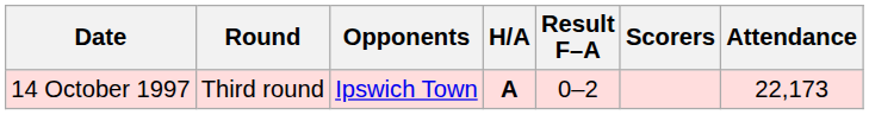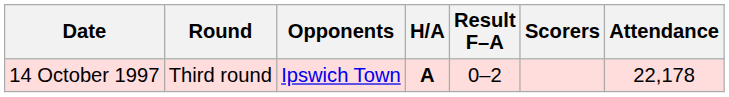 <table class="wikitable" style="text-align:center">
 <tr>
 <th>Date</th>
 <th>Round</th>
 <th>Opponents</th>
 <th>H/A</th>
 <th>Result<br>F–A</th>
 <th>Scorers</th>
 <th>Attendance</th>
 </tr>
 <tr bgcolor="#ffdddd">
 <td>14 October 1997</td>
 <td>Third round</td>
 <td><a href='#'>Ipswich Town</a></td>
 <td><strong>A</strong></td>
 <td>0–2</td>
 <td></td>
-<td>22,173</td>
+<td>22,178</td>
 </tr>
 </table>
